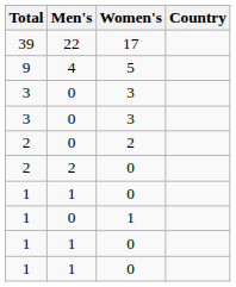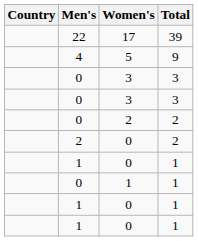 <table class="wikitable sortable" style="text-align:center">
 <tr>
-<th>Total</th>
+<th>Country</th>
 <th>Men's</th>
 <th>Women's</th>
-<th>Country</th>
+<th>Total</th>
 </tr>
 <tr>
-<td>39</td>
+<td align="left"></td>
 <td>22</td>
 <td>17</td>
-<td align="left"></td>
+<td>39</td>
 </tr>
 <tr>
-<td>9</td>
+<td align="left"></td>
 <td>4</td>
 <td>5</td>
-<td align="left"></td>
+<td>9</td>
 </tr>
 <tr>
-<td>3</td>
+<td align="left"></td>
 <td>0</td>
 <td>3</td>
-<td align="left"></td>
+<td>3</td>
 </tr>
 <tr>
-<td>3</td>
+<td align="left"></td>
 <td>0</td>
 <td>3</td>
-<td align="left"></td>
+<td>3</td>
 </tr>
 <tr>
+<td align="left"></td>
+<td>0</td>
+<td>2</td>
+<td>2</td>
+</tr>
+<tr>
+<td align="left"></td>
 <td>2</td>
 <td>0</td>
 <td>2</td>
-<td align="left"></td>
 </tr>
 <tr>
-<td>2</td>
-<td>2</td>
-<td>0</td>
 <td align="left"></td>
-</tr>
-<tr>
-<td>1</td>
-<td>1</td>
-<td>0</td>
-<td align="left"></td>
-</tr>
-<tr>
 <td>1</td>
 <td>0</td>
 <td>1</td>
-<td align="left"></td>
 </tr>
 <tr>
+<td align="left"></td>
+<td>0</td>
 <td>1</td>
 <td>1</td>
-<td>0</td>
-<td align="left"></td>
 </tr>
 <tr>
-<td>1</td>
+<td align="left"></td>
 <td>1</td>
 <td>0</td>
+<td>1</td>
+</tr>
+<tr>
 <td align="left"></td>
+<td>1</td>
+<td>0</td>
+<td>1</td>
 </tr>
 </table>
